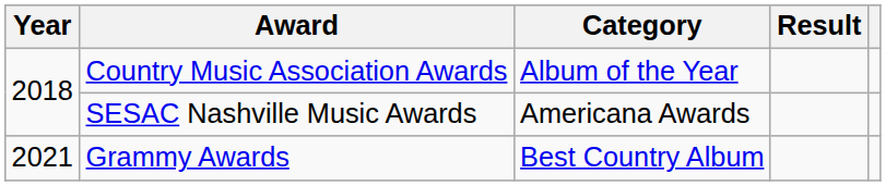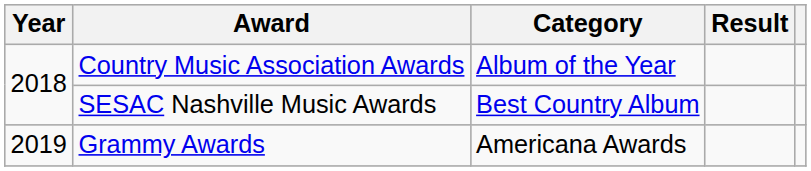 <table class="wikitable">
 <tr>
 <th>Year</th>
 <th>Award</th>
 <th>Category</th>
 <th>Result</th>
 <th></th>
 </tr>
 <tr>
 <td rowspan=2>2018</td>
 <td><a href='#'>Country Music Association Awards</a></td>
 <td><a href='#'>Album of the Year</a></td>
 <td></td>
 <td></td>
 </tr>
 <tr>
 <td><a href='#'>SESAC</a> Nashville Music Awards</td>
+<td><a href='#'>Best Country Album</a></td>
+<td></td>
+<td></td>
+</tr>
+<tr>
+<td>2019</td>
+<td><a href='#'>Grammy Awards</a></td>
 <td>Americana Awards</td>
 <td></td>
 <td></td>
 </tr>
-<tr>
-<td>2021</td>
-<td><a href='#'>Grammy Awards</a></td>
-<td><a href='#'>Best Country Album</a></td>
-<td></td>
-<td></td>
-</tr>
 </table>
